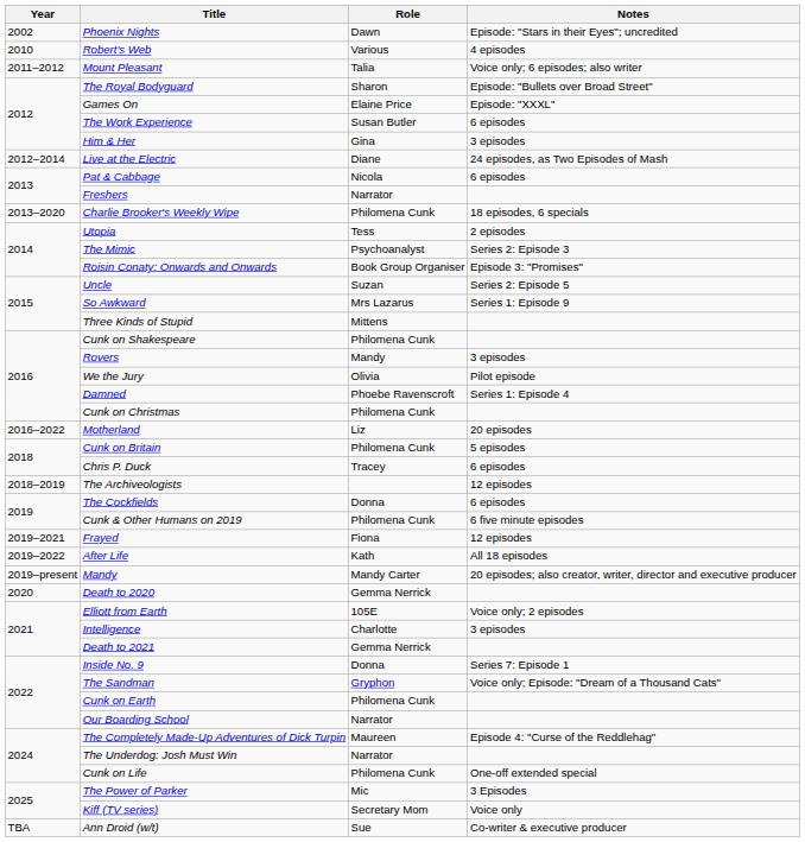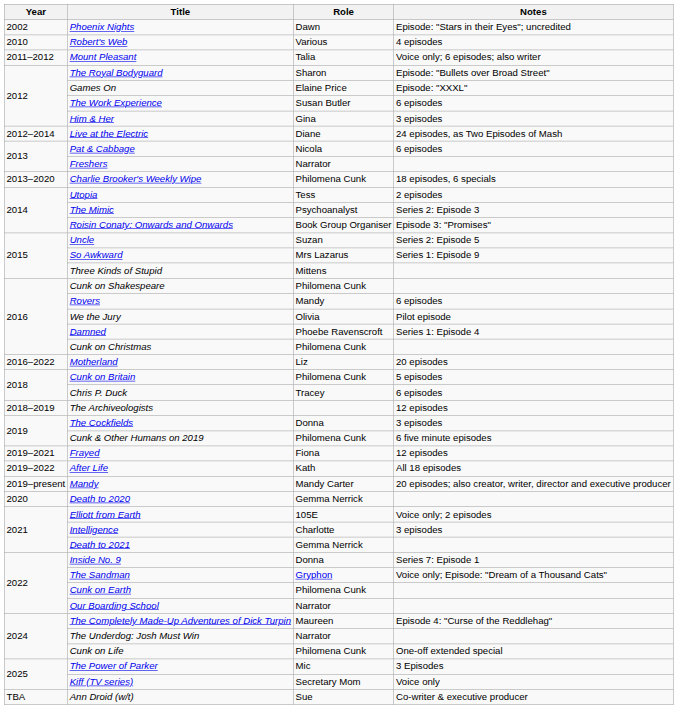 <table class="wikitable">
 <tr>
 <th>Year</th>
 <th>Title</th>
 <th>Role</th>
 <th>Notes</th>
 </tr>
 <tr>
 <td>2002</td>
 <td><em><a href='#'>Phoenix Nights</a></em></td>
 <td>Dawn</td>
 <td>Episode: "Stars in their Eyes"; uncredited</td>
 </tr>
 <tr>
 <td>2010</td>
 <td><em><a href='#'>Robert's Web</a></em></td>
 <td>Various</td>
 <td>4 episodes</td>
 </tr>
 <tr>
 <td>2011–2012</td>
 <td><em><a href='#'>Mount Pleasant</a></em></td>
 <td>Talia</td>
 <td>Voice only; 6 episodes; also writer</td>
 </tr>
 <tr>
 <td rowspan="4">2012</td>
 <td><em><a href='#'>The Royal Bodyguard</a></em></td>
 <td>Sharon</td>
 <td>Episode: "Bullets over Broad Street"</td>
 </tr>
 <tr>
 <td><em>Games On</em></td>
 <td>Elaine Price</td>
 <td>Episode: "XXXL"</td>
 </tr>
 <tr>
 <td><em><a href='#'>The Work Experience</a></em></td>
 <td>Susan Butler</td>
 <td>6 episodes</td>
 </tr>
 <tr>
 <td><em><a href='#'>Him & Her</a></em></td>
 <td>Gina</td>
 <td>3 episodes</td>
 </tr>
 <tr>
 <td>2012–2014</td>
 <td><em><a href='#'>Live at the Electric</a></em></td>
 <td>Diane</td>
 <td>24 episodes, as Two Episodes of Mash</td>
 </tr>
 <tr>
 <td rowspan="2">2013</td>
 <td><em><a href='#'>Pat & Cabbage</a></em></td>
 <td>Nicola</td>
 <td>6 episodes</td>
 </tr>
 <tr>
 <td><em><a href='#'>Freshers</a></em></td>
 <td>Narrator</td>
 <td></td>
 </tr>
 <tr>
 <td>2013–2020</td>
 <td><em><a href='#'>Charlie Brooker's Weekly Wipe</a></em></td>
 <td>Philomena Cunk</td>
 <td>18 episodes, 6 specials</td>
 </tr>
 <tr>
 <td rowspan="3">2014</td>
 <td><em><a href='#'>Utopia</a></em></td>
 <td>Tess</td>
 <td>2 episodes</td>
 </tr>
 <tr>
 <td><em><a href='#'>The Mimic</a></em></td>
 <td>Psychoanalyst</td>
 <td>Series 2: Episode 3</td>
 </tr>
 <tr>
 <td><em><a href='#'>Roisin Conaty: Onwards and Onwards</a></em></td>
 <td>Book Group Organiser</td>
 <td>Episode 3: "Promises"</td>
 </tr>
 <tr>
 <td rowspan="3">2015</td>
 <td><em><a href='#'>Uncle</a></em></td>
 <td>Suzan</td>
 <td>Series 2: Episode 5</td>
 </tr>
 <tr>
 <td><em><a href='#'>So Awkward</a></em></td>
 <td>Mrs Lazarus</td>
 <td>Series 1: Episode 9</td>
 </tr>
 <tr>
 <td><em>Three Kinds of Stupid</em></td>
 <td>Mittens</td>
 <td></td>
 </tr>
 <tr>
 <td rowspan="5">2016</td>
 <td><em>Cunk on Shakespeare</em></td>
 <td>Philomena Cunk</td>
 <td></td>
 </tr>
 <tr>
 <td><em><a href='#'>Rovers</a></em></td>
 <td>Mandy</td>
-<td>3 episodes</td>
+<td>6 episodes</td>
 </tr>
 <tr>
 <td><em>We the Jury</em></td>
 <td>Olivia</td>
 <td>Pilot episode</td>
 </tr>
 <tr>
 <td><em><a href='#'>Damned</a></em></td>
 <td>Phoebe Ravenscroft</td>
 <td>Series 1: Episode 4</td>
 </tr>
 <tr>
 <td><em>Cunk on Christmas</em></td>
 <td>Philomena Cunk</td>
 <td></td>
 </tr>
 <tr>
 <td>2016–2022</td>
 <td><em><a href='#'>Motherland</a></em></td>
 <td>Liz</td>
 <td>20 episodes</td>
 </tr>
 <tr>
 <td rowspan="2">2018</td>
 <td><em><a href='#'>Cunk on Britain</a></em></td>
 <td>Philomena Cunk</td>
 <td>5 episodes</td>
 </tr>
 <tr>
 <td><em>Chris P. Duck</em></td>
 <td>Tracey</td>
 <td>6 episodes</td>
 </tr>
 <tr>
 <td>2018–2019</td>
 <td><em>The Archiveologists</em></td>
 <td></td>
 <td>12 episodes</td>
 </tr>
 <tr>
 <td rowspan="2">2019</td>
 <td><em><a href='#'>The Cockfields</a></em></td>
 <td>Donna</td>
-<td>6 episodes</td>
+<td>3 episodes</td>
 </tr>
 <tr>
 <td><em>Cunk & Other Humans on 2019</em></td>
 <td>Philomena Cunk</td>
 <td>6 five minute episodes</td>
 </tr>
 <tr>
 <td>2019–2021</td>
 <td><em><a href='#'>Frayed</a></em></td>
 <td>Fiona</td>
 <td>12 episodes</td>
 </tr>
 <tr>
 <td>2019–2022</td>
 <td><em><a href='#'>After Life</a></em></td>
 <td>Kath</td>
 <td>All 18 episodes</td>
 </tr>
 <tr>
 <td>2019–present</td>
 <td><em><a href='#'>Mandy</a></em></td>
 <td>Mandy Carter</td>
 <td>20 episodes; also creator, writer, director and executive producer</td>
 </tr>
 <tr>
 <td>2020</td>
 <td><em><a href='#'>Death to 2020</a></em></td>
 <td>Gemma Nerrick</td>
 <td></td>
 </tr>
 <tr>
 <td rowspan="3">2021</td>
 <td><em><a href='#'>Elliott from Earth</a></em></td>
 <td>105E</td>
 <td>Voice only; 2 episodes</td>
 </tr>
 <tr>
 <td><em><a href='#'>Intelligence</a></em></td>
 <td>Charlotte</td>
 <td>3 episodes</td>
 </tr>
 <tr>
 <td><em><a href='#'>Death to 2021</a></em></td>
 <td>Gemma Nerrick</td>
 <td></td>
 </tr>
 <tr>
 <td rowspan="4">2022</td>
 <td><em><a href='#'>Inside No. 9</a></em></td>
 <td>Donna</td>
 <td>Series 7: Episode 1</td>
 </tr>
 <tr>
 <td><em><a href='#'>The Sandman</a></em></td>
 <td><a href='#'>Gryphon</a></td>
 <td>Voice only; Episode: "Dream of a Thousand Cats"</td>
 </tr>
 <tr>
 <td><em><a href='#'>Cunk on Earth</a></em></td>
 <td>Philomena Cunk</td>
 <td></td>
 </tr>
 <tr>
 <td><em><a href='#'>Our Boarding School</a></em></td>
 <td>Narrator</td>
 <td></td>
 </tr>
 <tr>
 <td rowspan="3">2024</td>
 <td><em><a href='#'>The Completely Made-Up Adventures of Dick Turpin</a></em></td>
 <td>Maureen</td>
 <td>Episode 4: "Curse of the Reddlehag"</td>
 </tr>
 <tr>
 <td><em>The Underdog: Josh Must Win</em></td>
 <td>Narrator</td>
 <td></td>
 </tr>
 <tr>
 <td><em>Cunk on Life</em></td>
 <td>Philomena Cunk</td>
 <td>One-off extended special</td>
 </tr>
 <tr>
 <td rowspan="2">2025</td>
 <td><em><a href='#'>The Power of Parker</a></em></td>
 <td>Mic</td>
 <td>3 Episodes</td>
 </tr>
 <tr>
 <td><em><a href='#'>Kiff (TV series)</a></em></td>
 <td>Secretary Mom</td>
 <td>Voice only</td>
 </tr>
 <tr>
 <td>TBA</td>
 <td><em>Ann Droid (w/t)</em></td>
 <td>Sue</td>
 <td>Co-writer & executive producer</td>
 </tr>
 </table>
